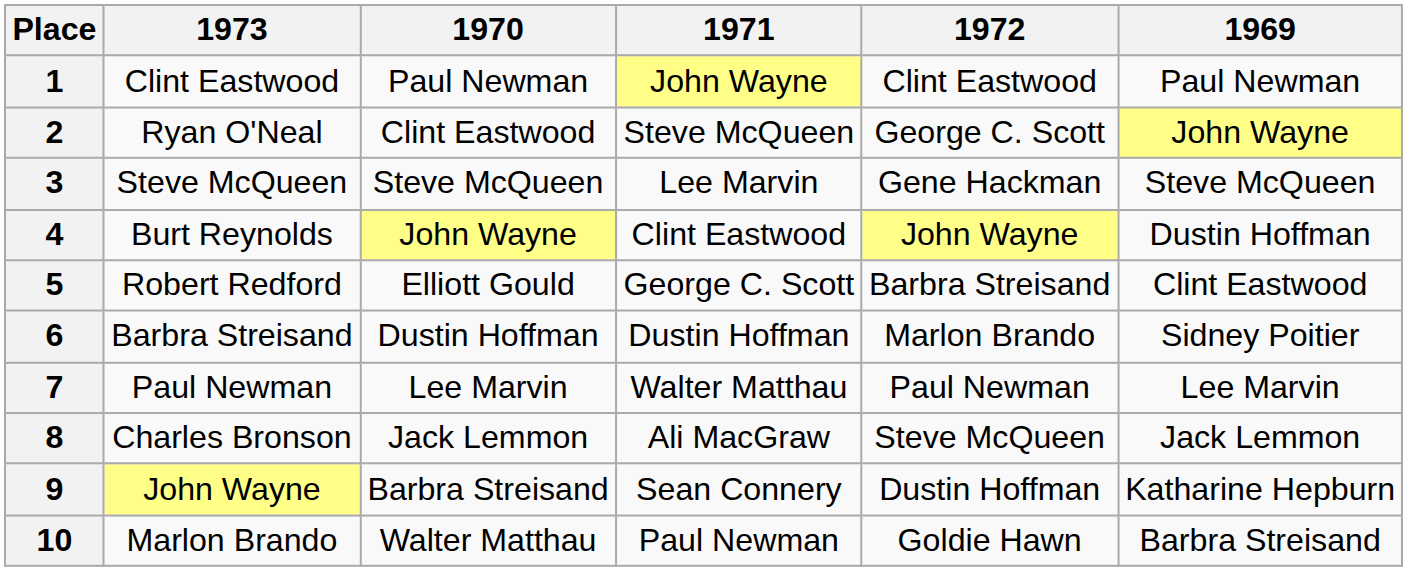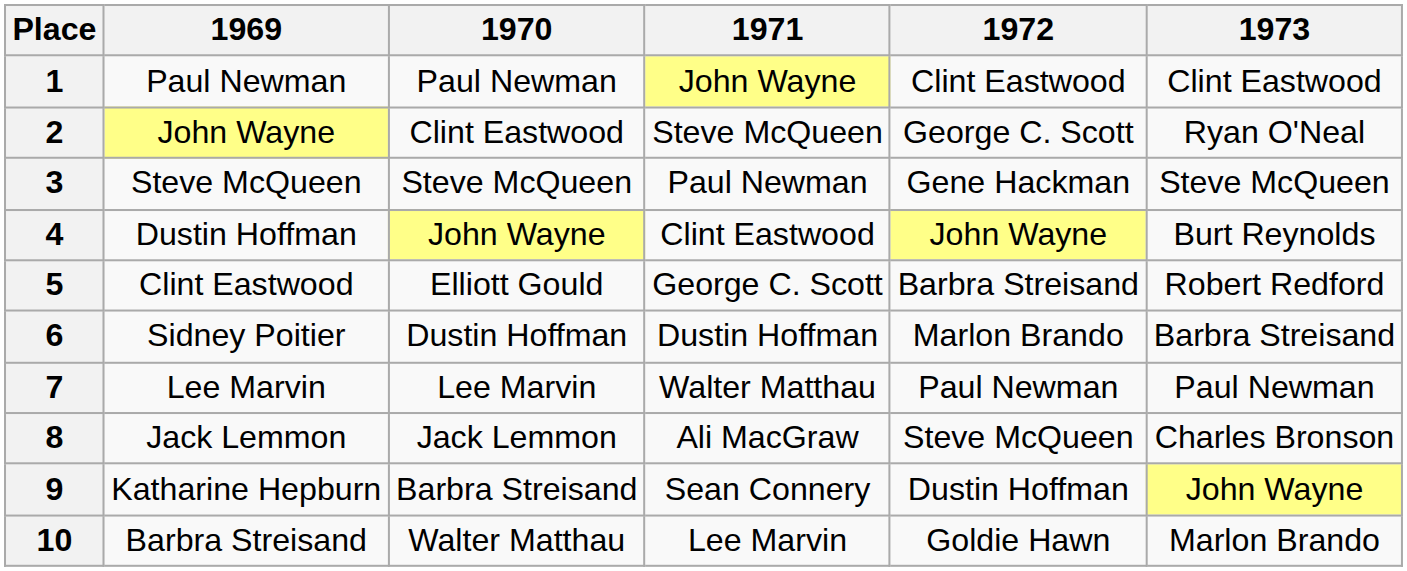 <table class="wikitable" style="text-align:center">
 <tr>
 <th scope="col">Place</th>
-<th scope="col">1973</th>
+<th scope="col">1969</th>
 <th scope="col">1970</th>
 <th scope="col">1971</th>
 <th scope="col">1972</th>
-<th scope="col">1969</th>
+<th scope="col">1973</th>
 </tr>
 <tr>
 <th scope="row">1</th>
-<td>Clint Eastwood</td>
+<td>Paul Newman</td>
 <td>Paul Newman</td>
 <td style="background:#FF8">John Wayne</td>
 <td>Clint Eastwood</td>
-<td>Paul Newman</td>
+<td>Clint Eastwood</td>
 </tr>
 <tr>
 <th scope="row">2</th>
-<td>Ryan O'Neal</td>
+<td style="background:#FF8">John Wayne</td>
 <td>Clint Eastwood</td>
 <td>Steve McQueen</td>
 <td>George C. Scott</td>
-<td style="background:#FF8">John Wayne</td>
+<td>Ryan O'Neal</td>
 </tr>
 <tr>
 <th scope="row">3</th>
 <td>Steve McQueen</td>
 <td>Steve McQueen</td>
-<td>Lee Marvin</td>
+<td>Paul Newman</td>
 <td>Gene Hackman</td>
 <td>Steve McQueen</td>
 </tr>
 <tr>
 <th scope="row">4</th>
-<td>Burt Reynolds</td>
+<td>Dustin Hoffman</td>
 <td style="background:#FF8">John Wayne</td>
 <td>Clint Eastwood</td>
 <td style="background:#FF8">John Wayne</td>
-<td>Dustin Hoffman</td>
+<td>Burt Reynolds</td>
 </tr>
 <tr>
 <th scope="row">5</th>
-<td>Robert Redford</td>
+<td>Clint Eastwood</td>
 <td>Elliott Gould</td>
 <td>George C. Scott</td>
 <td>Barbra Streisand</td>
-<td>Clint Eastwood</td>
+<td>Robert Redford</td>
 </tr>
 <tr>
 <th scope="row">6</th>
-<td>Barbra Streisand</td>
+<td>Sidney Poitier</td>
 <td>Dustin Hoffman</td>
 <td>Dustin Hoffman</td>
 <td>Marlon Brando</td>
-<td>Sidney Poitier</td>
+<td>Barbra Streisand</td>
 </tr>
 <tr>
 <th scope="row">7</th>
-<td>Paul Newman</td>
+<td>Lee Marvin</td>
 <td>Lee Marvin</td>
 <td>Walter Matthau</td>
 <td>Paul Newman</td>
-<td>Lee Marvin</td>
+<td>Paul Newman</td>
 </tr>
 <tr>
 <th scope="row">8</th>
-<td>Charles Bronson</td>
+<td>Jack Lemmon</td>
 <td>Jack Lemmon</td>
 <td>Ali MacGraw</td>
 <td>Steve McQueen</td>
-<td>Jack Lemmon</td>
+<td>Charles Bronson</td>
 </tr>
 <tr>
 <th scope="row">9</th>
-<td style="background:#FF8">John Wayne</td>
+<td>Katharine Hepburn</td>
 <td>Barbra Streisand</td>
 <td>Sean Connery</td>
 <td>Dustin Hoffman</td>
-<td>Katharine Hepburn</td>
+<td style="background:#FF8">John Wayne</td>
 </tr>
 <tr>
 <th scope="row">10</th>
+<td>Barbra Streisand</td>
+<td>Walter Matthau</td>
+<td>Lee Marvin</td>
+<td>Goldie Hawn</td>
 <td>Marlon Brando</td>
-<td>Walter Matthau</td>
-<td>Paul Newman</td>
-<td>Goldie Hawn</td>
-<td>Barbra Streisand</td>
 </tr>
 </table>
